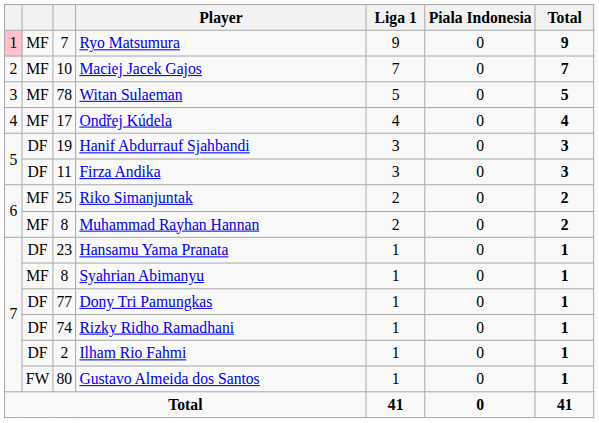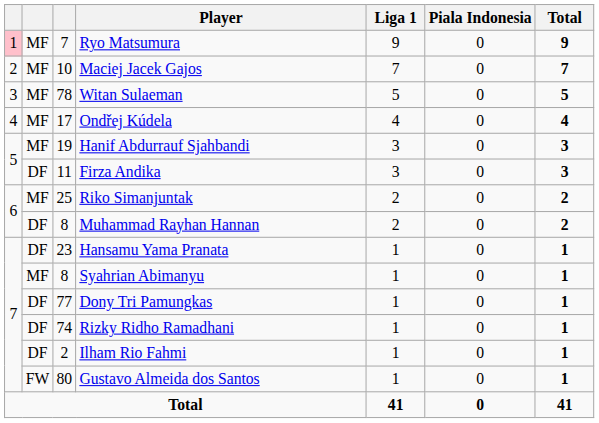 <table class="wikitable sortable" style="font-size: 95%; text-align: center;">
 <tr>
 <th width=10></th>
 <th width=10></th>
 <th width=10></th>
 <th width=275>Player</th>
 <th width=50>Liga 1</th>
 <th>Piala Indonesia</th>
 <th width=50>Total</th>
 </tr>
 <tr>
 <td style="background: pink;">1</td>
 <td>MF</td>
 <td>7</td>
 <td align=left> <a href='#'>Ryo Matsumura</a></td>
 <td>9</td>
 <td>0</td>
 <td><strong>9</strong></td>
 </tr>
 <tr>
 <td>2</td>
 <td>MF</td>
 <td>10</td>
 <td align=left> <a href='#'>Maciej Jacek Gajos</a></td>
 <td>7</td>
 <td>0</td>
 <td><strong>7</strong></td>
 </tr>
 <tr>
 <td>3</td>
 <td>MF</td>
 <td>78</td>
 <td align=left> <a href='#'>Witan Sulaeman</a></td>
 <td>5</td>
 <td>0</td>
 <td><strong>5</strong></td>
 </tr>
 <tr>
 <td>4</td>
 <td>MF</td>
 <td>17</td>
 <td align=left> <a href='#'>Ondřej Kúdela</a></td>
 <td>4</td>
 <td>0</td>
 <td><strong>4</strong></td>
 </tr>
 <tr>
 <td rowspan=2>5</td>
-<td>DF</td>
+<td>MF</td>
 <td>19</td>
 <td align=left> <a href='#'>Hanif Abdurrauf Sjahbandi</a></td>
 <td>3</td>
 <td>0</td>
 <td><strong>3</strong></td>
 </tr>
 <tr>
 <td>DF</td>
 <td>11</td>
 <td align=left> <a href='#'>Firza Andika</a></td>
 <td>3</td>
 <td>0</td>
 <td><strong>3</strong></td>
 </tr>
 <tr>
 <td rowspan=2>6</td>
 <td>MF</td>
 <td>25</td>
 <td align=left> <a href='#'>Riko Simanjuntak</a></td>
 <td>2</td>
 <td>0</td>
 <td><strong>2</strong></td>
 </tr>
 <tr>
-<td>MF</td>
+<td>DF</td>
 <td>8</td>
 <td align=left> <a href='#'>Muhammad Rayhan Hannan</a></td>
 <td>2</td>
 <td>0</td>
 <td><strong>2</strong></td>
 </tr>
 <tr>
 <td rowspan=6>7</td>
 <td>DF</td>
 <td>23</td>
 <td align=left> <a href='#'>Hansamu Yama Pranata</a></td>
 <td>1</td>
 <td>0</td>
 <td><strong>1</strong></td>
 </tr>
 <tr>
 <td>MF</td>
 <td>8</td>
 <td align=left> <a href='#'>Syahrian Abimanyu</a></td>
 <td>1</td>
 <td>0</td>
 <td><strong>1</strong></td>
 </tr>
 <tr>
 <td>DF</td>
 <td>77</td>
 <td align=left> <a href='#'>Dony Tri Pamungkas</a></td>
 <td>1</td>
 <td>0</td>
 <td><strong>1</strong></td>
 </tr>
 <tr>
 <td>DF</td>
 <td>74</td>
 <td align=left> <a href='#'>Rizky Ridho Ramadhani</a></td>
 <td>1</td>
 <td>0</td>
 <td><strong>1</strong></td>
 </tr>
 <tr>
 <td>DF</td>
 <td>2</td>
 <td align=left> <a href='#'>Ilham Rio Fahmi</a></td>
 <td>1</td>
 <td>0</td>
 <td><strong>1</strong></td>
 </tr>
 <tr>
 <td>FW</td>
 <td>80</td>
 <td align=left> <a href='#'>Gustavo Almeida dos Santos</a></td>
 <td>1</td>
 <td>0</td>
 <td><strong>1</strong></td>
 </tr>
 <tr class="sortbottom">
 <td colspan=4><strong>Total</strong></td>
 <td><strong>41</strong></td>
 <td><strong>0</strong></td>
 <td><strong>41</strong></td>
 </tr>
 </table>
